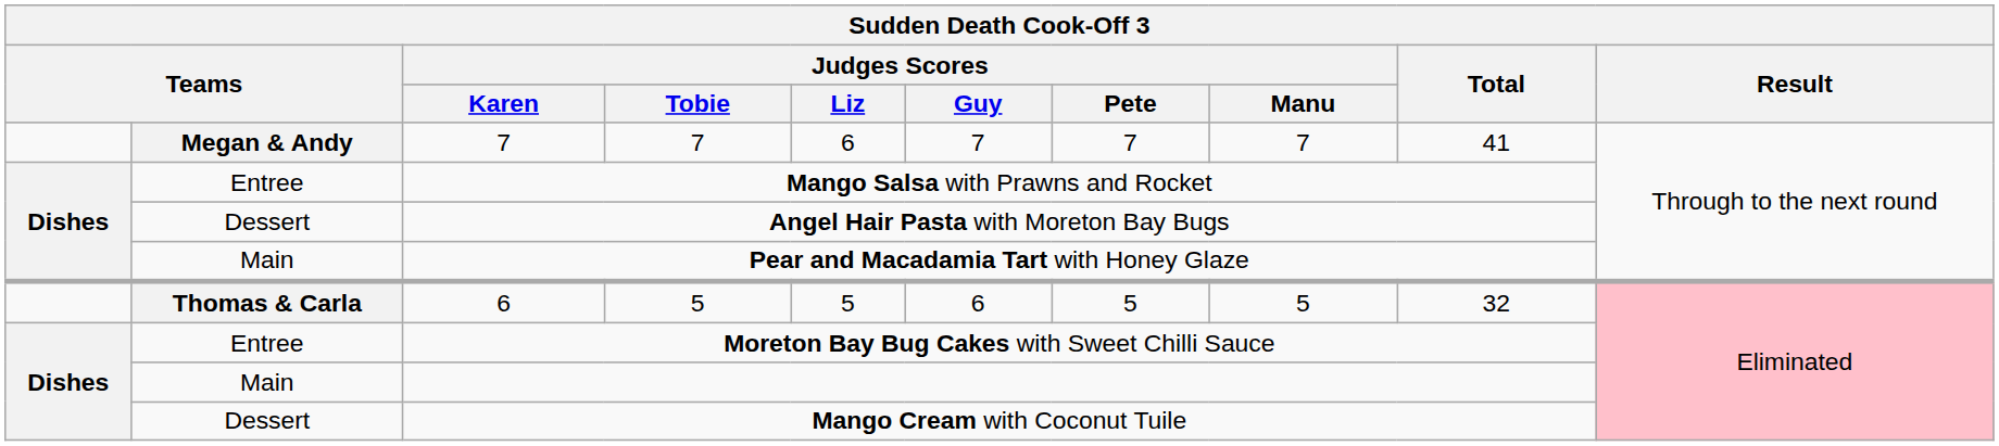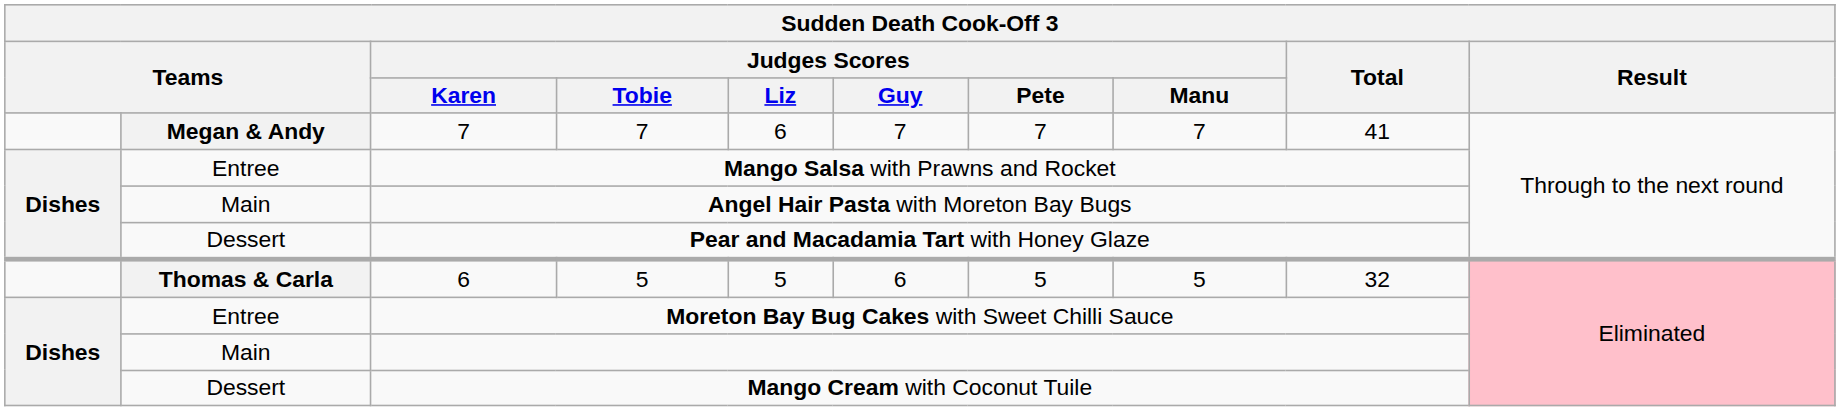 <table class="wikitable plainrowheaders" style="text-align:center; font-size:90%; width:80em; margin:auto;">
 <tr>
 <th colspan="10" >Sudden Death Cook-Off 3</th>
 </tr>
 <tr>
 <th rowspan=2 style="width:20%;" colspan=2>Teams</th>
 <th colspan=6 style="width:50%;">Judges Scores</th>
 <th rowspan=2 style="width:10%;">Total<br></th>
 <th rowspan=2 style="width:20%;">Result</th>
 </tr>
 <tr>
 <th><a href='#'>Karen</a></th>
 <th><a href='#'>Tobie</a></th>
 <th><a href='#'>Liz</a></th>
 <th><a href='#'>Guy</a></th>
 <th>Pete</th>
 <th>Manu</th>
 </tr>
 <tr>
 <td></td>
 <th>Megan & Andy</th>
 <td>7</td>
 <td>7</td>
 <td>6</td>
 <td>7</td>
 <td>7</td>
 <td>7</td>
 <td>41</td>
 <td rowspan=4>Through to the next round</td>
 </tr>
 <tr>
 <th rowspan=3>Dishes</th>
 <td>Entree</td>
 <td colspan="7"><strong>Mango Salsa</strong> with Prawns and Rocket</td>
 </tr>
 <tr>
-<td>Dessert</td>
+<td>Main</td>
 <td colspan="7"><strong>Angel Hair Pasta</strong> with Moreton Bay Bugs</td>
 </tr>
 <tr>
-<td>Main</td>
+<td>Dessert</td>
 <td colspan="7"><strong>Pear and Macadamia Tart</strong> with Honey Glaze</td>
 </tr>
 <tr style="border-top:3px solid #aaa;">
 <td></td>
 <th>Thomas & Carla</th>
 <td>6</td>
 <td>5</td>
 <td>5</td>
 <td>6</td>
 <td>5</td>
 <td>5</td>
 <td>32</td>
 <td rowspan=4 bgcolor=pink>Eliminated</td>
 </tr>
 <tr>
 <th rowspan=3>Dishes</th>
 <td>Entree</td>
 <td colspan="7"><strong>Moreton Bay Bug Cakes</strong> with Sweet Chilli Sauce</td>
 </tr>
 <tr>
 <td>Main</td>
 <td colspan="7"></td>
 </tr>
 <tr>
 <td>Dessert</td>
 <td colspan="7"><strong>Mango Cream</strong> with Coconut Tuile</td>
 </tr>
 </table>
